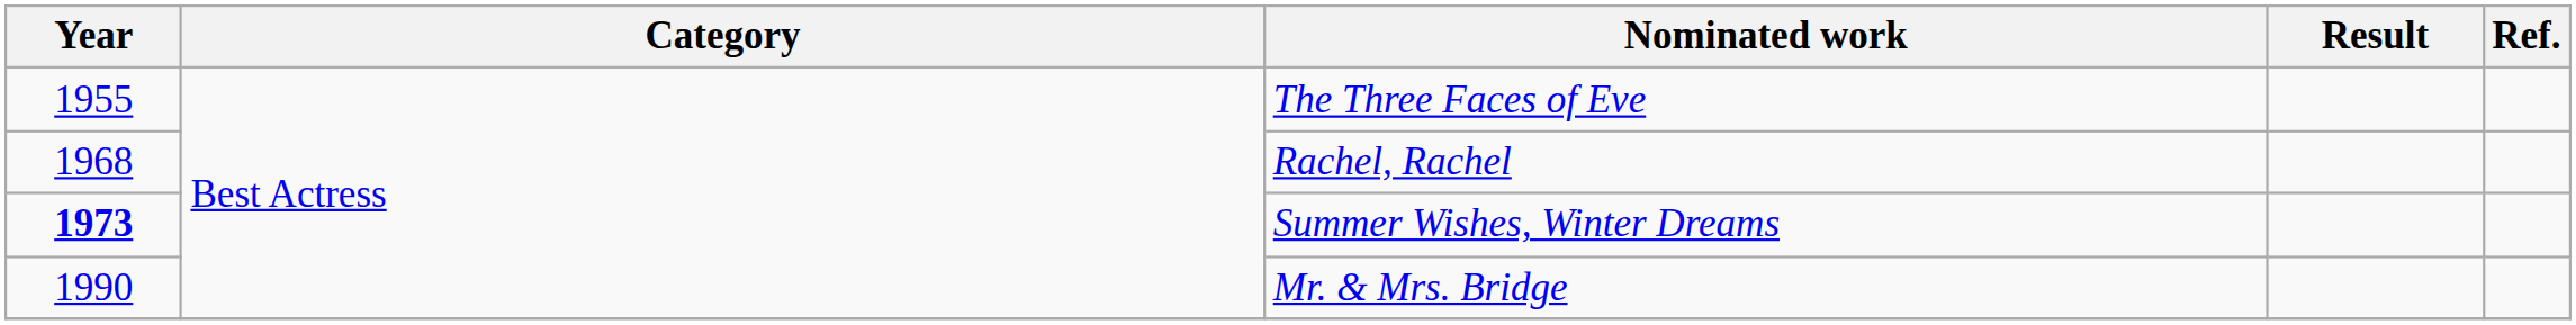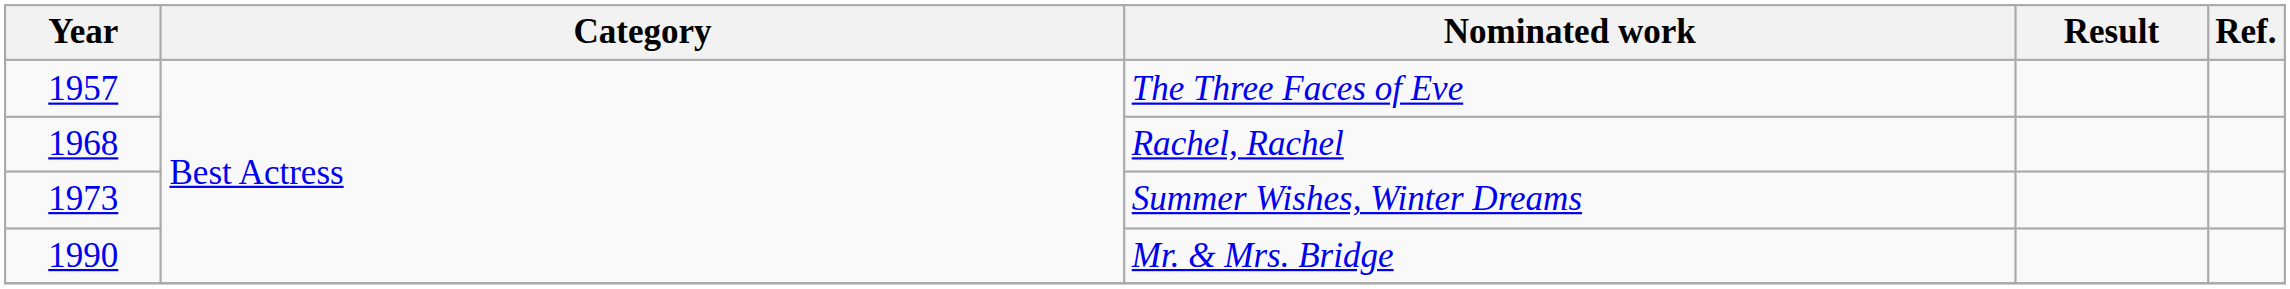 <table class=wikitable>
 <tr>
 <th scope="col" style="width:4em;">Year</th>
 <th scope="col" style="width:27em;">Category</th>
 <th scope="col" style="width:25em;">Nominated work</th>
 <th scope="col" style="width:5em;">Result</th>
 <th>Ref.</th>
 </tr>
 <tr>
-<td style="text-align:center;"><a href='#'>1955</a></td>
+<td style="text-align:center;"><a href='#'>1957</a></td>
 <td rowspan=4><a href='#'>Best Actress</a></td>
 <td><em><a href='#'>The Three Faces of Eve</a></em></td>
 <td></td>
 <td style="text-align:center;"></td>
 </tr>
 <tr>
 <td style="text-align:center;"><a href='#'>1968</a></td>
 <td><em><a href='#'>Rachel, Rachel</a></em></td>
 <td></td>
 <td style="text-align:center;"></td>
 </tr>
 <tr>
-<td style="text-align:center;"><strong><a href='#'>1973</a></strong></td>
+<td style="text-align:center;"><a href='#'>1973</a></td>
 <td><em><a href='#'>Summer Wishes, Winter Dreams</a></em></td>
 <td></td>
 <td style="text-align:center;"></td>
 </tr>
 <tr>
 <td style="text-align:center;"><a href='#'>1990</a></td>
 <td><em><a href='#'>Mr. & Mrs. Bridge</a></em></td>
 <td></td>
 <td style="text-align:center;"></td>
 </tr>
 <tr>
 </tr>
 </table>
